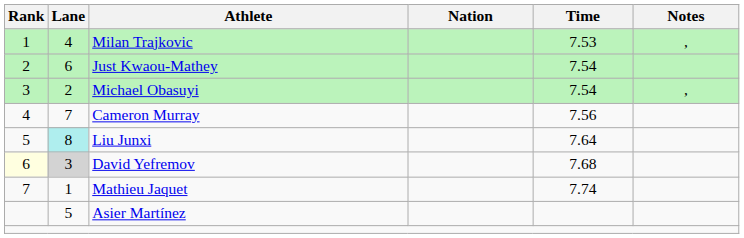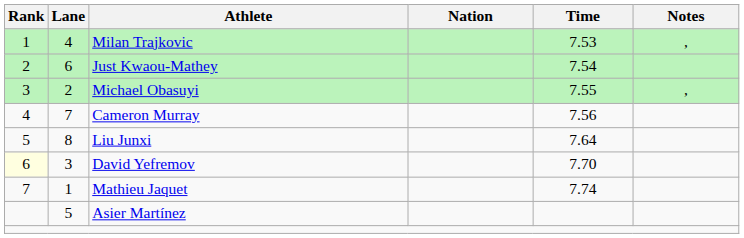 <table class="wikitable sortable" style="text-align:center;width: 60%;">
 <tr>
 <th scope="col" style="width: 10px;">Rank</th>
 <th scope="col" style="width: 10px;">Lane</th>
 <th scope="col">Athlete</th>
 <th scope="col">Nation</th>
 <th scope="col">Time</th>
 <th scope="col">Notes</th>
 </tr>
 <tr bgcolor=bbf3bb>
 <td>1</td>
 <td>4</td>
 <td align=left><a href='#'>Milan Trajkovic</a></td>
 <td align=left></td>
 <td>7.53</td>
 <td>, </td>
 </tr>
 <tr bgcolor=bbf3bb>
 <td>2</td>
 <td>6</td>
 <td align=left><a href='#'>Just Kwaou-Mathey</a></td>
 <td align=left></td>
 <td>7.54 </td>
 <td></td>
 </tr>
 <tr bgcolor=bbf3bb>
 <td>3</td>
 <td>2</td>
 <td align=left><a href='#'>Michael Obasuyi</a></td>
 <td align=left></td>
-<td>7.54 </td>
+<td>7.55 </td>
 <td>, </td>
 </tr>
 <tr>
 <td>4</td>
 <td>7</td>
 <td align=left><a href='#'>Cameron Murray</a></td>
 <td align=left></td>
 <td>7.56</td>
 <td></td>
 </tr>
 <tr>
 <td>5</td>
-<td style="background: paleturquoise;">8</td>
+<td>8</td>
 <td align=left><a href='#'>Liu Junxi</a></td>
 <td align=left></td>
 <td>7.64</td>
 <td></td>
 </tr>
 <tr>
 <td style="background: lightyellow;">6</td>
-<td style="background: lightgrey;">3</td>
+<td>3</td>
 <td align=left><a href='#'>David Yefremov</a></td>
 <td align=left></td>
-<td>7.68</td>
+<td>7.70</td>
 <td></td>
 </tr>
 <tr>
 <td>7</td>
 <td>1</td>
 <td align=left><a href='#'>Mathieu Jaquet</a></td>
 <td align=left></td>
 <td>7.74</td>
 <td></td>
 </tr>
 <tr>
 <td></td>
 <td>5</td>
 <td align=left><a href='#'>Asier Martínez</a></td>
 <td align=left></td>
 <td></td>
 <td></td>
 </tr>
 <tr class="sortbottom">
 <td colspan="6"></td>
 </tr>
 </table>
